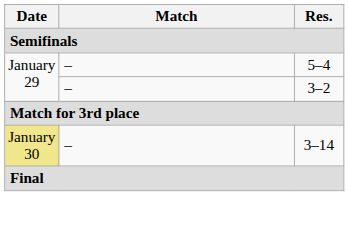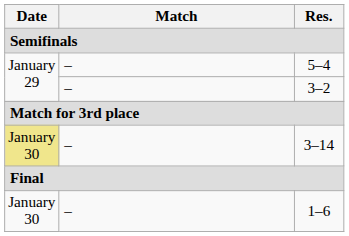 <table class="wikitable" style="margin-left:1em; text-align:center;">
 <tr>
 <th style="width:45px;">Date</th>
 <th style="width:240px;">Match</th>
 <th style="width:45px;">Res.</th>
 </tr>
 <tr>
 <td colspan="3" style="background:#dddddd; text-align:left; padding-left:5px;"><strong>Semifinals</strong></td>
 </tr>
 <tr>
 <td rowspan="2" style="vertical-align:top;">January 29</td>
 <td style="text-align:left; padding-left:5px;"><strong></strong> – </td>
 <td>5–4</td>
 </tr>
 <tr>
 <td style="text-align:left; padding-left:5px;"><strong></strong> – </td>
 <td>3–2</td>
 </tr>
 <tr>
 <td colspan="3" style="background:#dddddd; text-align:left; padding-left:5px;"><strong>Match for 3rd place</strong></td>
 </tr>
 <tr>
 <td style="background: khaki;">January 30</td>
 <td style="text-align:left; padding-left:5px;"> – <strong></strong></td>
 <td>3–14</td>
 </tr>
 <tr>
 <td colspan="3" style="background:#dddddd; text-align:left; padding-left:5px;"><strong>Final</strong></td>
 </tr>
+<tr>
+<td>January 30</td>
+<td style="text-align:left; padding-left:5px;"> – <strong></strong></td>
+<td>1–6</td>
+</tr>
 </table>
